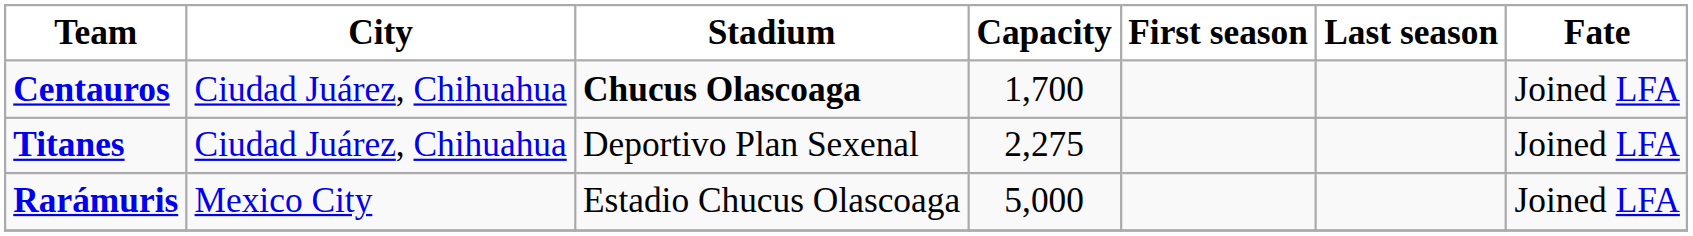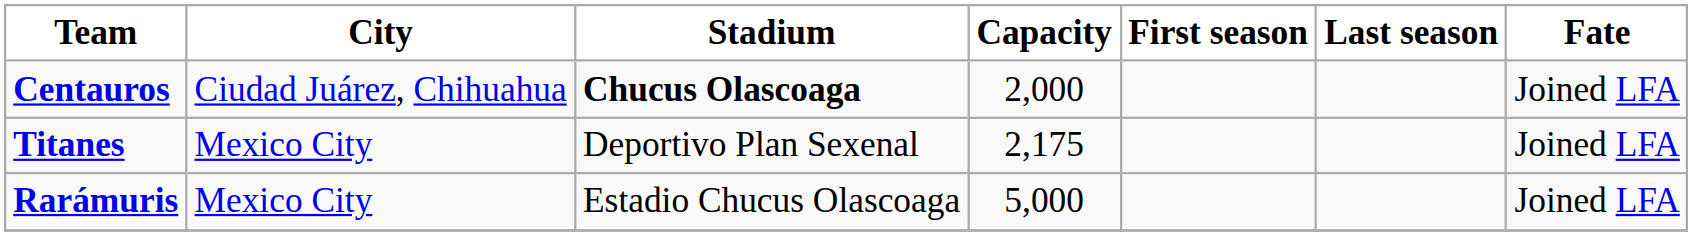 <table class="wikitable">
 <tr>
 <th style=background:white scope="col">Team</th>
 <th style=background:white scope="col">City</th>
 <th style=background:white scope="col">Stadium</th>
 <th style=background:white scope="col">Capacity</th>
 <th style=background:white scope="col">First season</th>
 <th style=background:white scope="col">Last season</th>
 <th style=background:white scope="col">Fate</th>
 </tr>
 <tr>
 <td><strong><a href='#'>Centauros</a></strong></td>
 <td><a href='#'>Ciudad Juárez</a>, <a href='#'>Chihuahua</a></td>
 <td><strong>Chucus Olascoaga</strong></td>
-<td align=center>1,700</td>
+<td align=center>2,000</td>
 <td align=center></td>
 <td align=center></td>
 <td>Joined <a href='#'>LFA</a></td>
 </tr>
 <tr>
 <td><strong><a href='#'>Titanes</a></strong></td>
-<td><a href='#'>Ciudad Juárez</a>, <a href='#'>Chihuahua</a></td>
+<td><a href='#'>Mexico City</a></td>
 <td>Deportivo Plan Sexenal</td>
-<td align=center>2,275</td>
+<td align=center>2,175</td>
 <td align=center></td>
 <td align=center></td>
 <td>Joined <a href='#'>LFA</a></td>
 </tr>
 <tr>
 <td><strong><a href='#'>Rarámuris</a></strong></td>
 <td><a href='#'>Mexico City</a></td>
 <td>Estadio Chucus Olascoaga</td>
 <td align=center>5,000</td>
 <td align=center></td>
 <td align=center></td>
 <td>Joined <a href='#'>LFA</a></td>
 </tr>
 <tr>
 </tr>
 </table>
